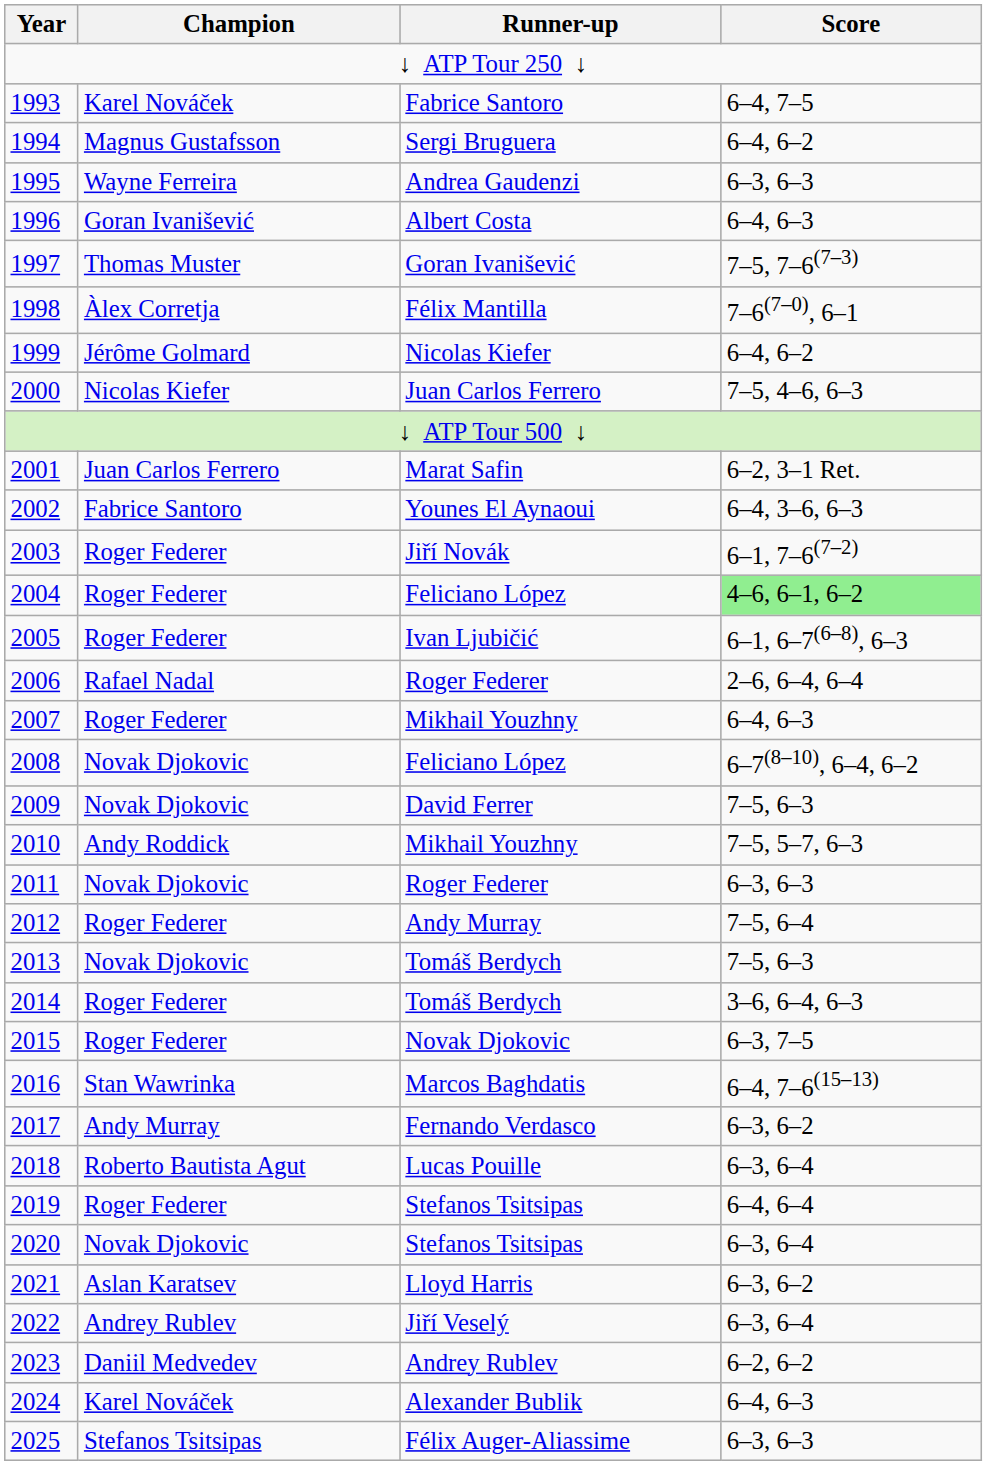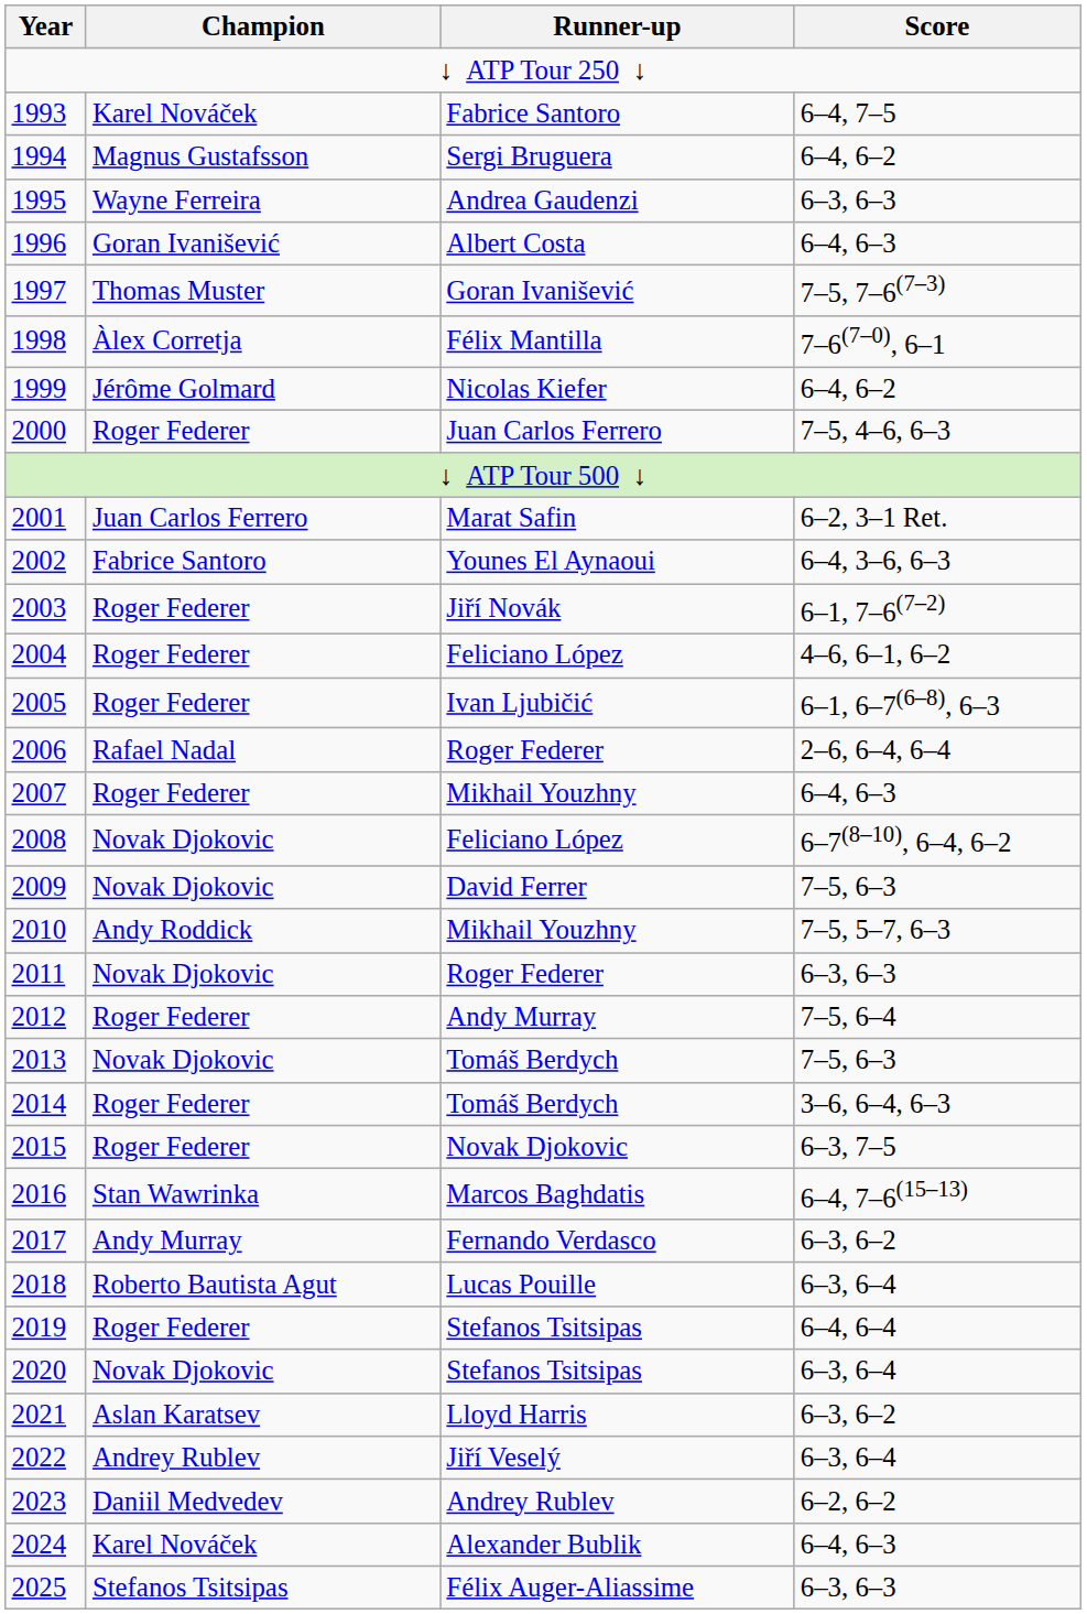 <table class="wikitable">
 <tr>
 <th style="width:40px">Year</th>
 <th style="width:200px">Champion</th>
 <th style="width:200px">Runner-up</th>
 <th style="width:160px" class="unsortable">Score</th>
 </tr>
 <tr>
 <td colspan=5 align=center>↓  <a href='#'>ATP Tour 250</a>  ↓</td>
 </tr>
 <tr>
 <td><a href='#'>1993</a></td>
 <td> <a href='#'>Karel Nováček</a></td>
 <td> <a href='#'>Fabrice Santoro</a></td>
 <td>6–4, 7–5</td>
 </tr>
 <tr>
 <td><a href='#'>1994</a></td>
 <td> <a href='#'>Magnus Gustafsson</a></td>
 <td> <a href='#'>Sergi Bruguera</a></td>
 <td>6–4, 6–2</td>
 </tr>
 <tr>
 <td><a href='#'>1995</a></td>
 <td> <a href='#'>Wayne Ferreira</a></td>
 <td> <a href='#'>Andrea Gaudenzi</a></td>
 <td>6–3, 6–3</td>
 </tr>
 <tr>
 <td><a href='#'>1996</a></td>
 <td> <a href='#'>Goran Ivanišević</a></td>
 <td> <a href='#'>Albert Costa</a></td>
 <td>6–4, 6–3</td>
 </tr>
 <tr>
 <td><a href='#'>1997</a></td>
 <td> <a href='#'>Thomas Muster</a></td>
 <td> <a href='#'>Goran Ivanišević</a></td>
 <td>7–5, 7–6<sup>(7–3) </sup></td>
 </tr>
 <tr>
 <td><a href='#'>1998</a></td>
 <td> <a href='#'>Àlex Corretja</a></td>
 <td> <a href='#'>Félix Mantilla</a></td>
 <td>7–6<sup>(7–0)</sup>, 6–1</td>
 </tr>
 <tr>
 <td><a href='#'>1999</a></td>
 <td> <a href='#'>Jérôme Golmard</a></td>
 <td> <a href='#'>Nicolas Kiefer</a></td>
 <td>6–4, 6–2</td>
 </tr>
 <tr>
 <td><a href='#'>2000</a></td>
-<td> <a href='#'>Nicolas Kiefer</a></td>
+<td> <a href='#'>Roger Federer</a> </td>
 <td> <a href='#'>Juan Carlos Ferrero</a></td>
 <td>7–5, 4–6, 6–3</td>
 </tr>
 <tr>
 <td colspan=5 style=background:#D4F1C5 align=center>↓  <a href='#'>ATP Tour 500</a>  ↓</td>
 </tr>
 <tr>
 <td><a href='#'>2001</a></td>
 <td> <a href='#'>Juan Carlos Ferrero</a></td>
 <td> <a href='#'>Marat Safin</a></td>
 <td>6–2, 3–1 Ret.</td>
 </tr>
 <tr>
 <td><a href='#'>2002</a></td>
 <td> <a href='#'>Fabrice Santoro</a></td>
 <td> <a href='#'>Younes El Aynaoui</a></td>
 <td>6–4, 3–6, 6–3</td>
 </tr>
 <tr>
 <td><a href='#'>2003</a></td>
 <td> <a href='#'>Roger Federer</a></td>
 <td> <a href='#'>Jiří Novák</a></td>
 <td>6–1, 7–6<sup>(7–2)</sup></td>
 </tr>
 <tr>
 <td><a href='#'>2004</a></td>
 <td> <a href='#'>Roger Federer</a> </td>
 <td> <a href='#'>Feliciano López</a></td>
-<td style="background: lightgreen;">4–6, 6–1, 6–2</td>
+<td>4–6, 6–1, 6–2</td>
 </tr>
 <tr>
 <td><a href='#'>2005</a></td>
 <td> <a href='#'>Roger Federer</a> </td>
 <td> <a href='#'>Ivan Ljubičić</a></td>
 <td>6–1, 6–7<sup>(6–8)</sup>, 6–3</td>
 </tr>
 <tr>
 <td><a href='#'>2006</a></td>
 <td> <a href='#'>Rafael Nadal</a></td>
 <td> <a href='#'>Roger Federer</a></td>
 <td>2–6, 6–4, 6–4</td>
 </tr>
 <tr>
 <td><a href='#'>2007</a></td>
 <td> <a href='#'>Roger Federer</a> </td>
 <td> <a href='#'>Mikhail Youzhny</a></td>
 <td>6–4, 6–3</td>
 </tr>
 <tr>
 <td><a href='#'>2008</a></td>
 <td> <a href='#'>Novak Djokovic</a> </td>
 <td> <a href='#'>Feliciano López</a></td>
 <td>6–7<sup>(8–10)</sup>, 6–4, 6–2</td>
 </tr>
 <tr>
 <td><a href='#'>2009</a></td>
 <td> <a href='#'>Novak Djokovic</a></td>
 <td> <a href='#'>David Ferrer</a></td>
 <td>7–5, 6–3</td>
 </tr>
 <tr>
 <td><a href='#'>2010</a></td>
 <td> <a href='#'>Andy Roddick</a></td>
 <td> <a href='#'>Mikhail Youzhny</a></td>
 <td>7–5, 5–7, 6–3</td>
 </tr>
 <tr>
 <td><a href='#'>2011</a></td>
 <td> <a href='#'>Novak Djokovic</a> </td>
 <td> <a href='#'>Roger Federer</a></td>
 <td>6–3, 6–3</td>
 </tr>
 <tr>
 <td><a href='#'>2012</a></td>
 <td> <a href='#'>Roger Federer</a> </td>
 <td> <a href='#'>Andy Murray</a></td>
 <td>7–5, 6–4</td>
 </tr>
 <tr>
 <td><a href='#'>2013</a></td>
 <td> <a href='#'>Novak Djokovic</a> </td>
 <td> <a href='#'>Tomáš Berdych</a></td>
 <td>7–5, 6–3</td>
 </tr>
 <tr>
 <td><a href='#'>2014</a></td>
 <td> <a href='#'>Roger Federer</a> </td>
 <td> <a href='#'>Tomáš Berdych</a></td>
 <td>3–6, 6–4, 6–3</td>
 </tr>
 <tr>
 <td><a href='#'>2015</a></td>
 <td> <a href='#'>Roger Federer</a> </td>
 <td> <a href='#'>Novak Djokovic</a></td>
 <td>6–3, 7–5</td>
 </tr>
 <tr>
 <td><a href='#'>2016</a></td>
 <td> <a href='#'>Stan Wawrinka</a></td>
 <td> <a href='#'>Marcos Baghdatis</a></td>
 <td>6–4, 7–6<sup>(15–13)</sup></td>
 </tr>
 <tr>
 <td><a href='#'>2017</a></td>
 <td> <a href='#'>Andy Murray</a></td>
 <td> <a href='#'>Fernando Verdasco</a></td>
 <td>6–3, 6–2</td>
 </tr>
 <tr>
 <td><a href='#'>2018</a></td>
 <td> <a href='#'>Roberto Bautista Agut</a></td>
 <td> <a href='#'>Lucas Pouille</a></td>
 <td>6–3, 6–4</td>
 </tr>
 <tr>
 <td><a href='#'>2019</a></td>
 <td> <a href='#'>Roger Federer</a> </td>
 <td> <a href='#'>Stefanos Tsitsipas</a></td>
 <td>6–4, 6–4</td>
 </tr>
 <tr>
 <td><a href='#'>2020</a></td>
 <td> <a href='#'>Novak Djokovic</a> </td>
 <td> <a href='#'>Stefanos Tsitsipas</a></td>
 <td>6–3, 6–4</td>
 </tr>
 <tr>
 <td><a href='#'>2021</a></td>
 <td> <a href='#'>Aslan Karatsev</a></td>
 <td> <a href='#'>Lloyd Harris</a></td>
 <td>6–3, 6–2</td>
 </tr>
 <tr>
 <td><a href='#'>2022</a></td>
 <td> <a href='#'>Andrey Rublev</a></td>
 <td> <a href='#'>Jiří Veselý</a></td>
 <td>6–3, 6–4</td>
 </tr>
 <tr>
 <td><a href='#'>2023</a></td>
 <td> <a href='#'>Daniil Medvedev</a></td>
 <td> <a href='#'>Andrey Rublev</a></td>
 <td>6–2, 6–2</td>
 </tr>
 <tr>
 <td><a href='#'>2024</a></td>
 <td> <a href='#'>Karel Nováček</a></td>
 <td> <a href='#'>Alexander Bublik</a></td>
 <td>6–4, 6–3</td>
 </tr>
 <tr>
 <td><a href='#'>2025</a></td>
 <td> <a href='#'>Stefanos Tsitsipas</a></td>
 <td> <a href='#'>Félix Auger-Aliassime</a></td>
 <td>6–3, 6–3</td>
 </tr>
 </table>
